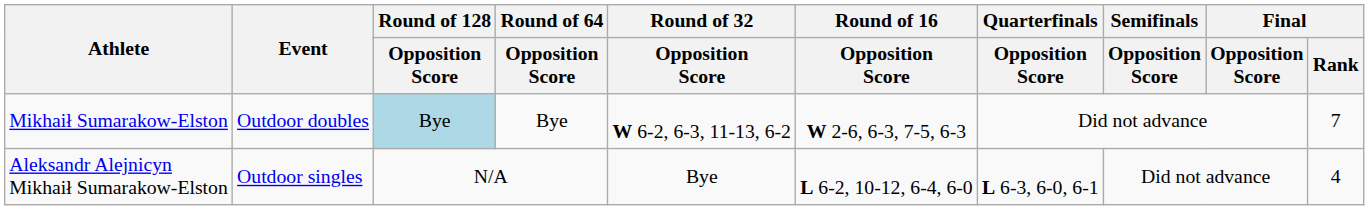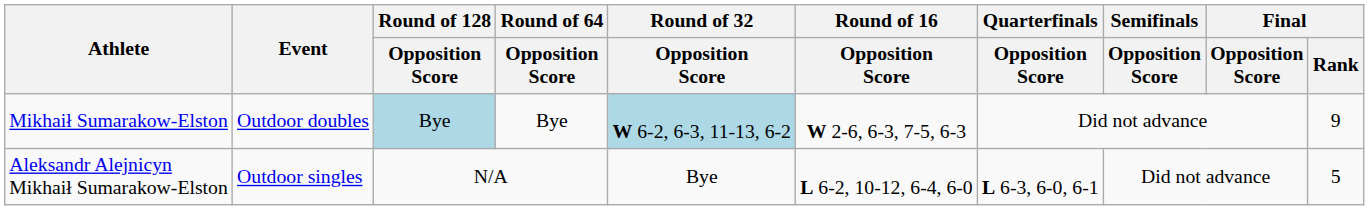 <table class=wikitable style="font-size:90%">
 <tr>
 <th rowspan="2">Athlete</th>
 <th rowspan="2">Event</th>
 <th>Round of 128</th>
 <th>Round of 64</th>
 <th>Round of 32</th>
 <th>Round of 16</th>
 <th>Quarterfinals</th>
 <th>Semifinals</th>
 <th colspan="2">Final</th>
 </tr>
 <tr>
 <th>Opposition<br>Score</th>
 <th>Opposition<br>Score</th>
 <th>Opposition<br>Score</th>
 <th>Opposition<br>Score</th>
 <th>Opposition<br>Score</th>
 <th>Opposition<br>Score</th>
 <th>Opposition<br>Score</th>
 <th>Rank</th>
 </tr>
 <tr>
 <td><a href='#'>Mikhaił Sumarakow-Elston</a></td>
 <td><a href='#'>Outdoor doubles</a></td>
 <td align=center style="background: lightblue;">Bye</td>
 <td align=center>Bye</td>
-<td align=center> <br> <strong>W</strong> 6-2, 6-3, 11-13, 6-2</td>
+<td align=center style="background: lightblue;"> <br> <strong>W</strong> 6-2, 6-3, 11-13, 6-2</td>
 <td align=center> <br> <strong>W</strong> 2-6, 6-3, 7-5, 6-3</td>
 <td align=center colspan=3>Did not advance</td>
-<td align=center>7</td>
+<td align=center>9</td>
 </tr>
 <tr>
 <td><a href='#'>Aleksandr Alejnicyn</a> <br> Mikhaił Sumarakow-Elston</td>
 <td><a href='#'>Outdoor singles</a></td>
 <td align=center colspan=2>N/A</td>
 <td align=center>Bye</td>
 <td align=center> <br> <strong>L</strong> 6-2, 10-12, 6-4, 6-0</td>
 <td align=center> <br> <strong>L</strong> 6-3, 6-0, 6-1</td>
 <td align=center colspan=2>Did not advance</td>
-<td align=center>4</td>
+<td align=center>5</td>
 </tr>
 </table>
